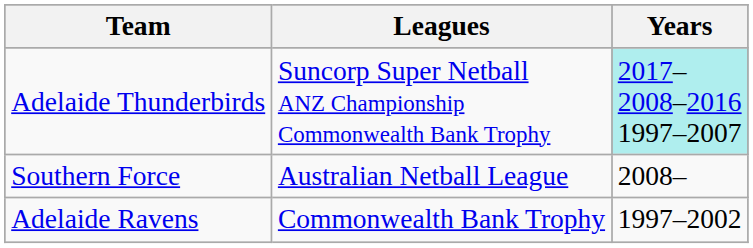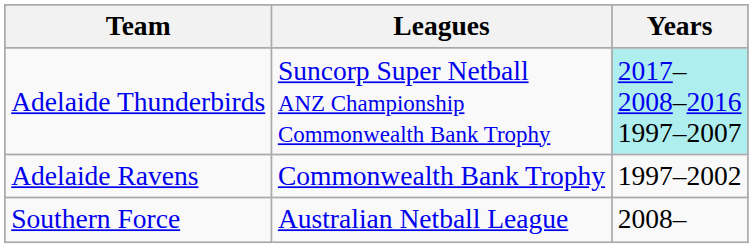 <table class="wikitable collapsible">
 <tr>
 <th>Team</th>
 <th>Leagues</th>
 <th>Years</th>
 </tr>
 <tr>
 <td><a href='#'>Adelaide Thunderbirds</a></td>
 <td><a href='#'>Suncorp Super Netball</a><br><small><a href='#'>ANZ Championship</a><br><a href='#'>Commonwealth Bank Trophy</a></small></td>
 <td style="background: paleturquoise;"><a href='#'>2017</a>–<br><a href='#'>2008</a>–<a href='#'>2016</a><br>1997–2007</td>
 </tr>
 <tr>
+<td><a href='#'>Adelaide Ravens</a></td>
+<td><a href='#'>Commonwealth Bank Trophy</a></td>
+<td>1997–2002</td>
+</tr>
+<tr>
 <td><a href='#'>Southern Force</a></td>
 <td><a href='#'>Australian Netball League</a></td>
 <td>2008–</td>
 </tr>
-<tr>
-<td><a href='#'>Adelaide Ravens</a></td>
-<td><a href='#'>Commonwealth Bank Trophy</a></td>
-<td>1997–2002</td>
-</tr>
 </table>
